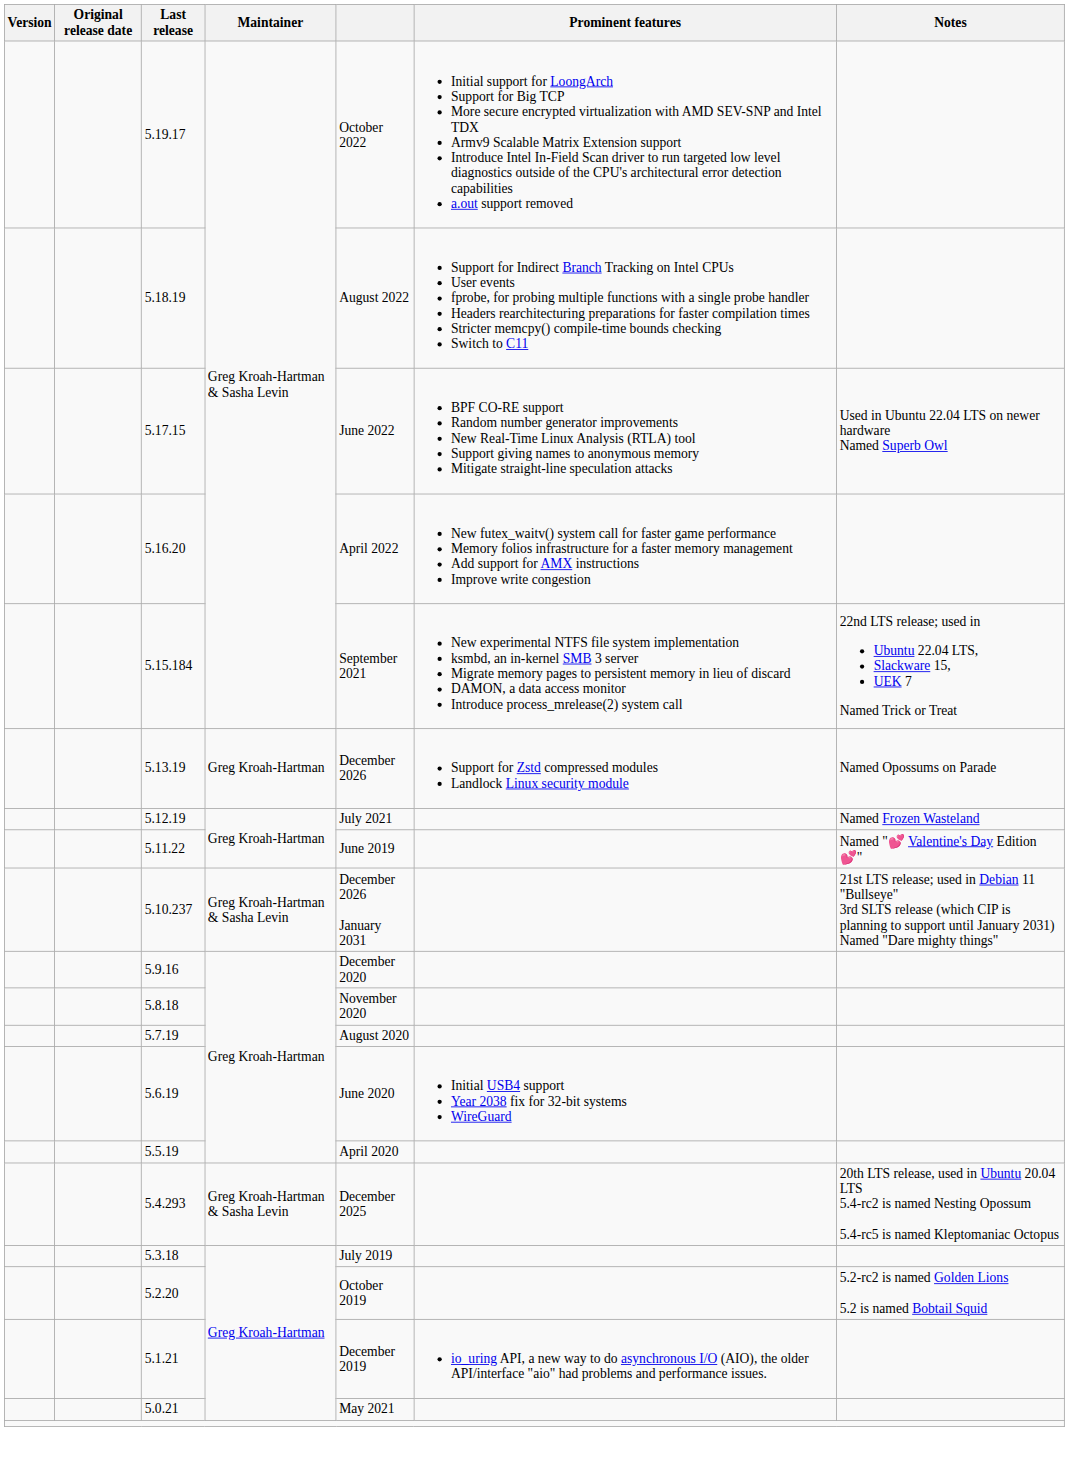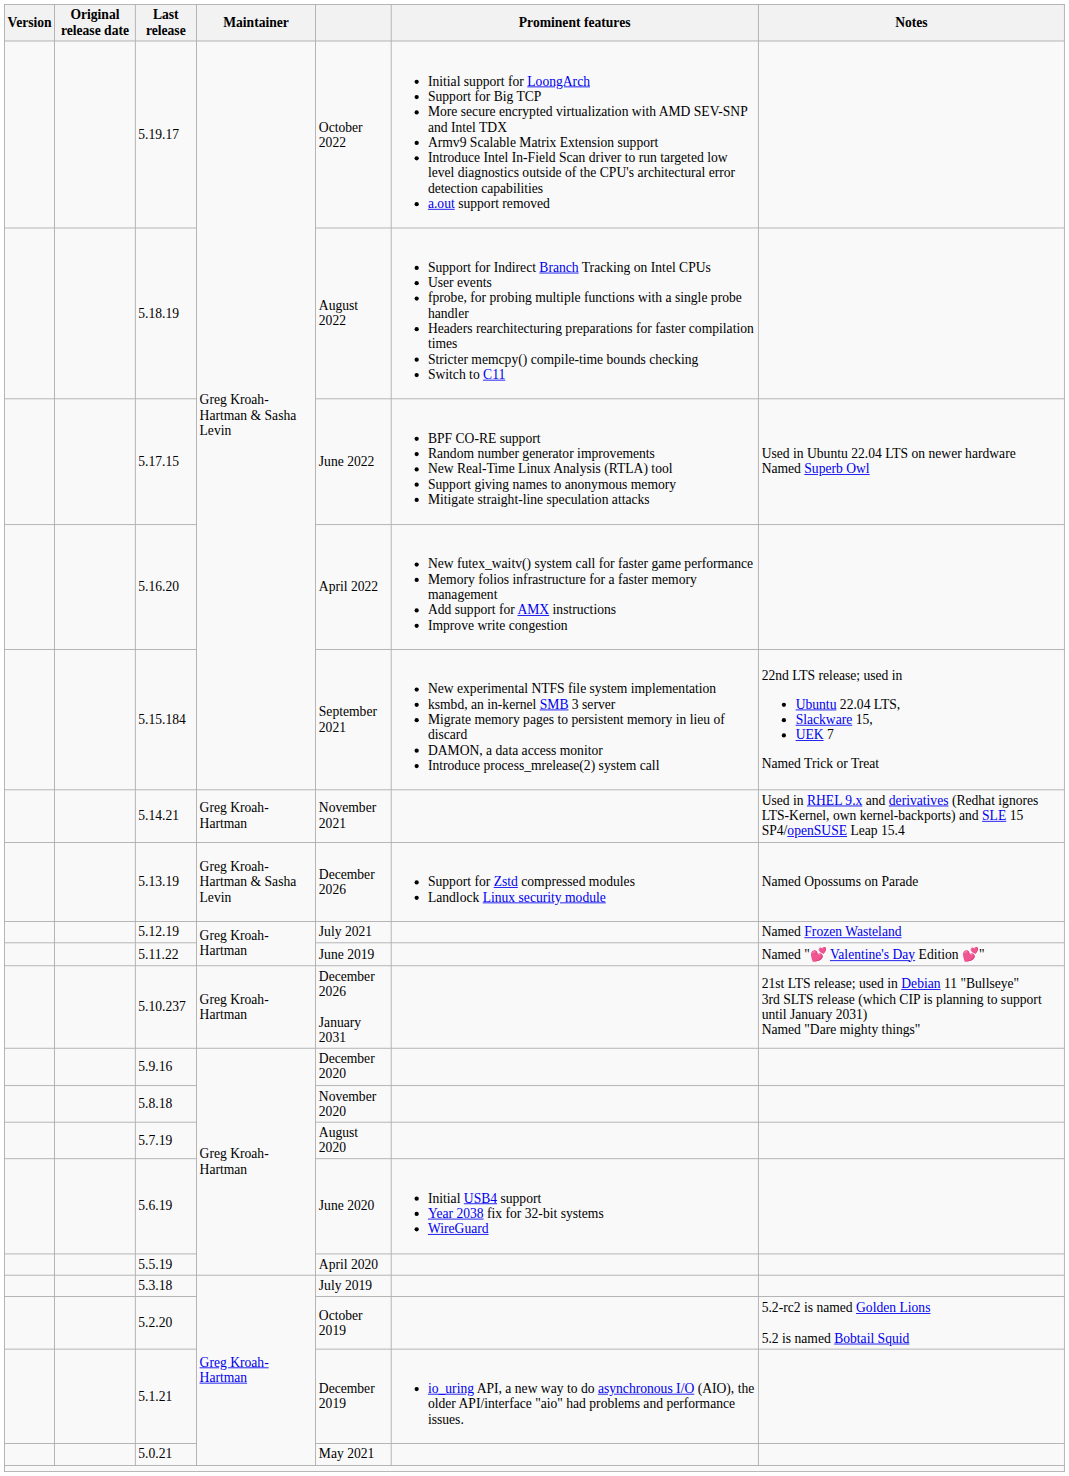 <table class="wikitable mw-collapsible">
 <tr>
 <th>Version</th>
 <th>Original release date</th>
 <th>Last release</th>
 <th>Maintainer</th>
 <th></th>
 <th>Prominent features</th>
 <th>Notes</th>
 </tr>
 <tr>
 <td></td>
 <td></td>
 <td>5.19.17</td>
 <td rowspan=5>Greg Kroah-Hartman & Sasha Levin</td>
 <td>October 2022</td>
 <td><br><ul><li>Initial support for <a href='#'>LoongArch</a></li><li>Support for Big TCP</li><li>More secure encrypted virtualization with AMD SEV-SNP and Intel TDX</li><li>Armv9 Scalable Matrix Extension support</li><li>Introduce Intel In-Field Scan driver to run targeted low level diagnostics outside of the CPU's architectural error detection capabilities</li><li><a href='#'>a.out</a> support removed</li></ul></td>
 <td></td>
 </tr>
 <tr>
 <td></td>
 <td></td>
 <td>5.18.19</td>
 <td>August 2022</td>
 <td><br><ul><li>Support for Indirect <a href='#'>Branch</a> Tracking on Intel CPUs</li><li>User events</li><li>fprobe, for probing multiple functions with a single probe handler</li><li>Headers rearchitecturing preparations for faster compilation times</li><li>Stricter memcpy() compile-time bounds checking</li><li>Switch to <a href='#'>C11</a></li></ul></td>
 <td></td>
 </tr>
 <tr>
 <td></td>
 <td></td>
 <td>5.17.15</td>
 <td>June 2022</td>
 <td><br><ul><li>BPF CO-RE support</li><li>Random number generator improvements</li><li>New Real-Time Linux Analysis (RTLA) tool</li><li>Support giving names to anonymous memory</li><li>Mitigate straight-line speculation attacks</li></ul></td>
 <td>Used in Ubuntu 22.04 LTS on newer hardware<br>Named <a href='#'>Superb Owl</a></td>
 </tr>
 <tr>
 <td></td>
 <td></td>
 <td>5.16.20</td>
 <td>April 2022</td>
 <td><br><ul><li>New futex_waitv() system call for faster game performance</li><li>Memory folios infrastructure for a faster memory management</li><li>Add support for <a href='#'>AMX</a> instructions</li><li>Improve write congestion</li></ul></td>
 <td></td>
 </tr>
 <tr>
 <td></td>
 <td></td>
 <td>5.15.184</td>
 <td>September 2021</td>
 <td><br><ul><li>New experimental NTFS file system implementation</li><li>ksmbd, an in-kernel <a href='#'>SMB</a> 3 server</li><li>Migrate memory pages to persistent memory in lieu of discard</li><li>DAMON, a data access monitor</li><li>Introduce process_mrelease(2) system call</li></ul></td>
 <td>22nd LTS release; used in<br><ul><li><a href='#'>Ubuntu</a> 22.04 LTS,</li><li><a href='#'>Slackware</a> 15,</li><li><a href='#'>UEK</a> 7</li></ul>Named Trick or Treat</td>
 </tr>
 <tr>
 <td></td>
 <td></td>
+<td>5.14.21</td>
+<td>Greg Kroah-Hartman</td>
+<td>November 2021</td>
+<td></td>
+<td>Used in <a href='#'>RHEL 9.x</a> and <a href='#'>derivatives</a> (Redhat ignores LTS-Kernel, own kernel-backports) and <a href='#'>SLE</a> 15 SP4/<a href='#'>openSUSE</a> Leap 15.4</td>
+</tr>
+<tr>
+<td></td>
+<td></td>
 <td>5.13.19</td>
-<td>Greg Kroah-Hartman</td>
+<td>Greg Kroah-Hartman & Sasha Levin</td>
 <td>December 2026</td>
 <td><br><ul><li>Support for <a href='#'>Zstd</a> compressed modules</li><li>Landlock <a href='#'>Linux security module</a></li></ul></td>
 <td>Named Opossums on Parade</td>
 </tr>
 <tr>
 <td></td>
 <td></td>
 <td>5.12.19</td>
 <td rowspan=2>Greg Kroah-Hartman</td>
 <td>July 2021</td>
 <td></td>
 <td>Named <a href='#'>Frozen Wasteland</a></td>
 </tr>
 <tr>
 <td></td>
 <td></td>
 <td>5.11.22</td>
 <td>June 2019</td>
 <td></td>
 <td>Named "💕 <a href='#'>Valentine's Day</a> Edition 💕"</td>
 </tr>
 <tr>
 <td></td>
 <td></td>
 <td>5.10.237</td>
-<td>Greg Kroah-Hartman & Sasha Levin</td>
+<td>Greg Kroah-Hartman</td>
 <td>December 2026<br><br>January 2031</td>
 <td></td>
 <td>21st LTS release; used in <a href='#'>Debian</a> 11 "Bullseye"<br>3rd SLTS release (which CIP is planning to support until January 2031)<br>Named "Dare mighty things"</td>
 </tr>
 <tr>
 <td></td>
 <td></td>
 <td>5.9.16</td>
 <td rowspan=5>Greg Kroah-Hartman</td>
 <td>December 2020</td>
 <td></td>
 <td></td>
 </tr>
 <tr>
 <td></td>
 <td></td>
 <td>5.8.18</td>
 <td>November 2020</td>
 <td></td>
 <td></td>
 </tr>
 <tr>
 <td></td>
 <td></td>
 <td>5.7.19</td>
 <td>August 2020</td>
 <td></td>
 <td></td>
 </tr>
 <tr>
 <td></td>
 <td></td>
 <td>5.6.19</td>
 <td>June 2020</td>
 <td><br><ul><li>Initial <a href='#'>USB4</a> support</li><li><a href='#'>Year 2038</a> fix for 32-bit systems</li><li><a href='#'>WireGuard</a></li></ul></td>
 <td></td>
 </tr>
 <tr>
 <td></td>
 <td></td>
 <td>5.5.19</td>
 <td>April 2020</td>
 <td></td>
 <td></td>
 </tr>
 <tr>
 <td></td>
 <td></td>
-<td>5.4.293</td>
-<td>Greg Kroah-Hartman & Sasha Levin</td>
-<td>December 2025</td>
-<td></td>
-<td>20th LTS release, used in <a href='#'>Ubuntu</a> 20.04 LTS<br>5.4-rc2 is named Nesting Opossum<br><br>5.4-rc5 is named Kleptomaniac Octopus</td>
-</tr>
-<tr>
-<td></td>
-<td></td>
 <td>5.3.18</td>
 <td rowspan=4><a href='#'>Greg Kroah-Hartman</a></td>
 <td>July 2019</td>
 <td></td>
 <td></td>
 </tr>
 <tr>
 <td></td>
 <td></td>
 <td>5.2.20</td>
 <td>October 2019</td>
 <td></td>
 <td>5.2-rc2 is named <a href='#'>Golden Lions</a><br><br>5.2 is named <a href='#'>Bobtail Squid</a></td>
 </tr>
 <tr>
 <td></td>
 <td></td>
 <td>5.1.21</td>
 <td>December 2019</td>
 <td><br><ul><li><a href='#'>io_uring</a> API, a new way to do <a href='#'>asynchronous I/O</a> (AIO), the older API/interface "aio" had problems and performance issues.</li></ul></td>
 <td></td>
 </tr>
 <tr>
 <td></td>
 <td></td>
 <td>5.0.21</td>
 <td>May 2021</td>
 <td></td>
 <td></td>
 </tr>
 <tr>
 <td colspan="7"><small></small></td>
 </tr>
 </table>
